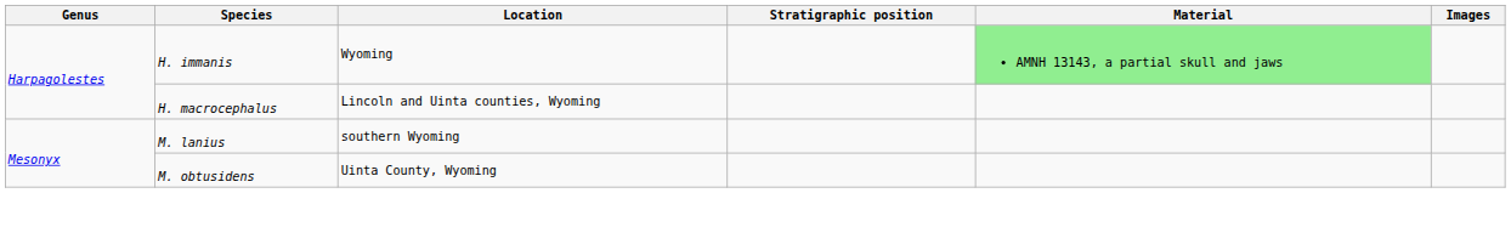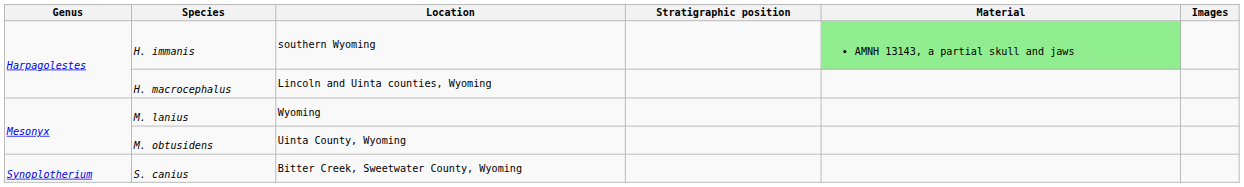 <table class="wikitable sortable"  style="margin:auto; width:100%;">
 <tr>
 <th>Genus</th>
 <th>Species</th>
 <th>Location</th>
 <th>Stratigraphic position</th>
 <th>Material</th>
 <th>Images</th>
 </tr>
 <tr>
 <td rowspan=2><br><em><a href='#'>Harpagolestes</a></em></td>
 <td><br><em>H. immanis</em></td>
-<td>Wyoming</td>
+<td>southern Wyoming</td>
 <td></td>
 <td style="background: lightgreen;"><br><ul><li>AMNH 13143, a partial skull and jaws</li></ul></td>
 <td></td>
 </tr>
 <tr>
 <td><br><em>H. macrocephalus</em></td>
 <td>Lincoln and Uinta counties, Wyoming</td>
 <td></td>
 <td></td>
 <td></td>
 </tr>
 <tr>
 <td rowspan=2><br><em><a href='#'>Mesonyx</a></em></td>
 <td><br><em>M. lanius</em></td>
-<td>southern Wyoming</td>
+<td>Wyoming</td>
 <td></td>
 <td></td>
 <td></td>
 </tr>
 <tr>
 <td><br><em>M. obtusidens</em></td>
 <td>Uinta County, Wyoming</td>
 <td></td>
 <td></td>
 <td></td>
 </tr>
+<tr>
+<td rowspan=1><br><em><a href='#'>Synoplotherium</a></em></td>
+<td><br><em>S. canius</em></td>
+<td>Bitter Creek, Sweetwater County, Wyoming</td>
+<td></td>
+<td></td>
+<td></td>
+</tr>
 </table>
